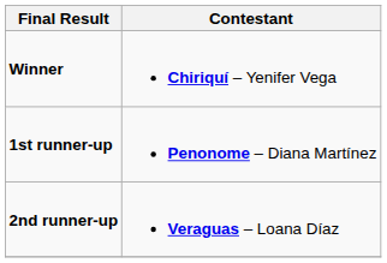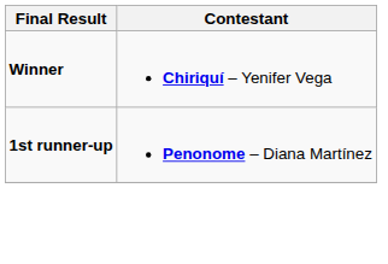 <table class="wikitable sortable" style="font-size:95%;">
 <tr>
 <th>Final Result</th>
 <th>Contestant</th>
 </tr>
 <tr>
 <td><strong>Winner</strong></td>
 <td><br><ul><li> <strong><a href='#'>Chiriquí</a></strong> – Yenifer Vega</li></ul></td>
 </tr>
 <tr>
 <td><strong>1st runner-up</strong></td>
 <td><br><ul><li><strong> <a href='#'>Penonome</a></strong> – Diana Martínez</li></ul></td>
 </tr>
 <tr>
-<td><strong>2nd runner-up</strong></td>
-<td><br><ul><li><strong> <a href='#'>Veraguas</a></strong> – Loana Díaz</li></ul></td>
-</tr>
-<tr>
 </tr>
 </table>
